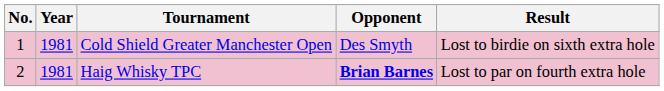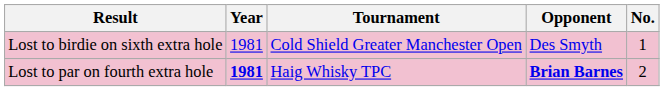 <table class="wikitable" style="font-size:95%;">
 <tr>
-<th>No.</th>
+<th>Result</th>
 <th>Year</th>
 <th>Tournament</th>
 <th>Opponent</th>
-<th>Result</th>
+<th>No.</th>
 </tr>
 <tr style="background:#F2C1D1;">
-<td align=center>1</td>
+<td>Lost to birdie on sixth extra hole</td>
 <td><a href='#'>1981</a></td>
 <td><a href='#'>Cold Shield Greater Manchester Open</a></td>
 <td> <a href='#'>Des Smyth</a></td>
-<td>Lost to birdie on sixth extra hole</td>
+<td align=center>1</td>
 </tr>
 <tr style="background:#F2C1D1;">
-<td align=center>2</td>
-<td><a href='#'>1981</a></td>
+<td>Lost to par on fourth extra hole</td>
+<td><strong><a href='#'>1981</a></strong></td>
 <td><a href='#'>Haig Whisky TPC</a></td>
 <td><strong> <a href='#'>Brian Barnes</a></strong></td>
-<td>Lost to par on fourth extra hole</td>
+<td align=center>2</td>
 </tr>
 </table>
